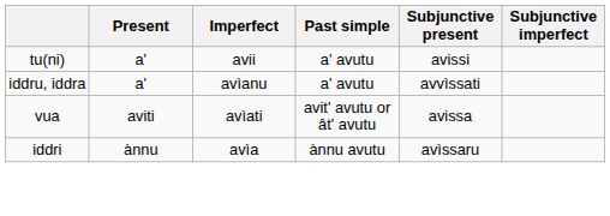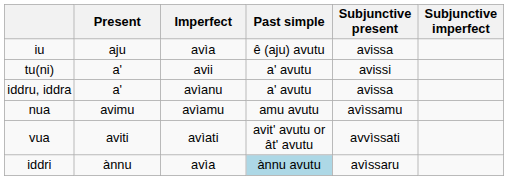 <table class="wikitable" style="text-align:center">
 <tr>
 <th></th>
 <th width=100px>Present</th>
 <th width=100px>Imperfect</th>
 <th width=100px>Past simple</th>
 <th width=100px>Subjunctive present</th>
 <th width=100px>Subjunctive imperfect</th>
+</tr>
+<tr>
+<td>iu</td>
+<td>aju</td>
+<td>avìa</td>
+<td>ê (aju) avutu</td>
+<td>avissa</td>
+<td></td>
 </tr>
 <tr>
 <td>tu(ni)</td>
 <td>a'</td>
 <td>avii</td>
 <td>a' avutu</td>
 <td>avissi</td>
 <td></td>
 </tr>
 <tr>
 <td>iddru, iddra</td>
 <td>a'</td>
 <td>avìanu</td>
 <td>a' avutu</td>
-<td>avvìssati</td>
+<td>avissa</td>
+<td></td>
+</tr>
+<tr>
+<td>nua</td>
+<td>avimu</td>
+<td>avìamu</td>
+<td>amu avutu</td>
+<td>avìssamu</td>
 <td></td>
 </tr>
 <tr>
 <td>vua</td>
 <td>aviti</td>
 <td>avìati</td>
 <td>avit' avutu or ât' avutu</td>
-<td>avissa</td>
+<td>avvìssati</td>
 <td></td>
 </tr>
 <tr>
 <td>iddri</td>
 <td>ànnu</td>
 <td>avìa</td>
-<td>ànnu avutu</td>
+<td style="background: lightblue;">ànnu avutu</td>
 <td>avìssaru</td>
 <td></td>
 </tr>
 </table>
